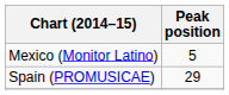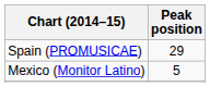 <table class="wikitable sortable">
 <tr>
 <th>Chart (2014–15)</th>
 <th>Peak<br>position</th>
 </tr>
 <tr>
+<td>Spain (<a href='#'>PROMUSICAE</a>)</td>
+<td style="text-align:center;">29</td>
+</tr>
+<tr>
 <td>Mexico (<a href='#'>Monitor Latino</a>)</td>
 <td style="text-align:center;">5</td>
-</tr>
-<tr>
-<td>Spain (<a href='#'>PROMUSICAE</a>)</td>
-<td style="text-align:center;">29</td>
 </tr>
 <tr>
 </tr>
 <tr>
 </tr>
 <tr>
 </tr>
 </table>
